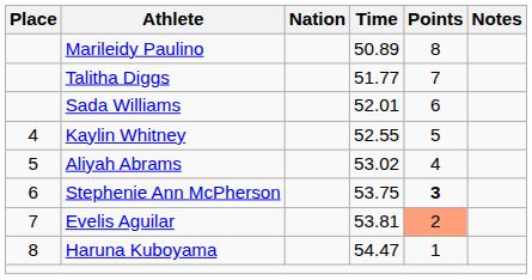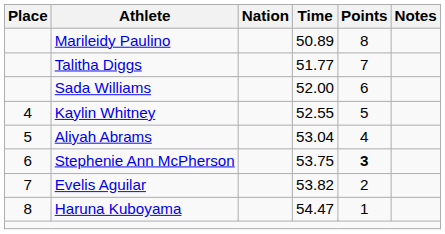 <table class="wikitable mw-datatable sortable" style="text-align:center;">
 <tr>
 <th scope="col">Place</th>
 <th scope="col">Athlete</th>
 <th scope="col">Nation</th>
 <th scope="col">Time</th>
 <th scope="col">Points</th>
 <th scope="col">Notes</th>
 </tr>
 <tr>
 <td></td>
 <td align="left"><a href='#'>Marileidy Paulino</a></td>
 <td align="left"></td>
 <td>50.89</td>
 <td>8</td>
 <td></td>
 </tr>
 <tr>
 <td></td>
 <td align="left"><a href='#'>Talitha Diggs</a></td>
 <td align="left"></td>
 <td>51.77</td>
 <td>7</td>
 <td></td>
 </tr>
 <tr>
 <td></td>
 <td align="left"><a href='#'>Sada Williams</a></td>
 <td align="left"></td>
-<td>52.01</td>
+<td>52.00</td>
 <td>6</td>
 <td></td>
 </tr>
 <tr>
 <td>4</td>
 <td align="left"><a href='#'>Kaylin Whitney</a></td>
 <td align="left"></td>
 <td>52.55</td>
 <td>5</td>
 <td></td>
 </tr>
 <tr>
 <td>5</td>
 <td align="left"><a href='#'>Aliyah Abrams</a></td>
 <td align="left"></td>
-<td>53.02</td>
+<td>53.04</td>
 <td>4</td>
 <td></td>
 </tr>
 <tr>
 <td>6</td>
 <td align="left"><a href='#'>Stephenie Ann McPherson</a></td>
 <td align="left"></td>
 <td>53.75</td>
 <td><strong>3</strong></td>
 <td></td>
 </tr>
 <tr>
 <td>7</td>
 <td align="left"><a href='#'>Evelis Aguilar</a></td>
 <td align="left"></td>
-<td>53.81</td>
-<td style="background: lightsalmon;">2</td>
+<td>53.82</td>
+<td>2</td>
 <td></td>
 </tr>
 <tr>
 <td>8</td>
 <td align="left"><a href='#'>Haruna Kuboyama</a></td>
 <td align="left"></td>
 <td>54.47</td>
 <td>1</td>
 <td></td>
 </tr>
 <tr class="sortbottom">
 <td colspan="6"></td>
 </tr>
 </table>
